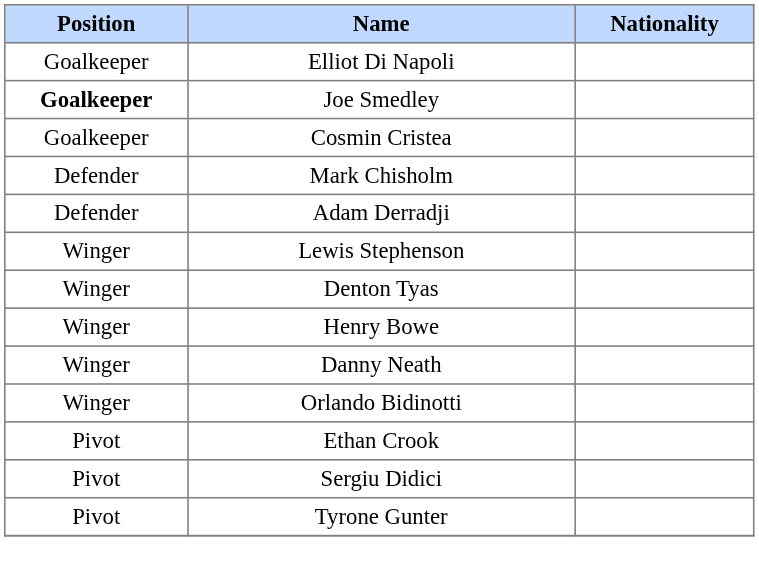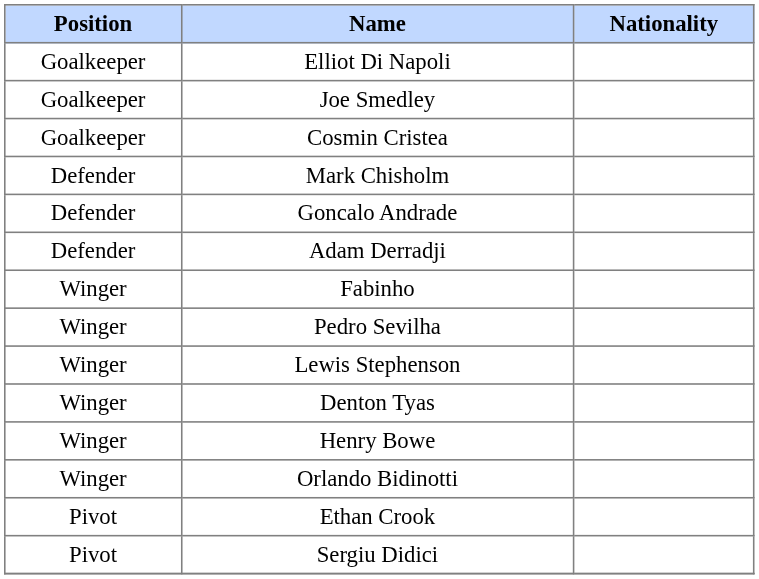 <table border="1" style="border-collapse:collapse; font-size:90%;" cellpadding="3" cellspacing="0" width="30%">
 <tr bgcolor=#C1D8FF>
 <th width="5%">Position</th>
 <th width="20%">Name</th>
 <th width="5%">Nationality</th>
 </tr>
 <tr align="center">
 <td>Goalkeeper</td>
 <td>Elliot Di Napoli</td>
 <td></td>
 </tr>
 <tr align="center">
-<td><strong>Goalkeeper</strong></td>
+<td>Goalkeeper</td>
 <td>Joe Smedley</td>
 <td></td>
 </tr>
 <tr align="center">
 <td>Goalkeeper</td>
 <td>Cosmin Cristea</td>
 <td></td>
 </tr>
 <tr align="center">
 <td>Defender</td>
 <td>Mark Chisholm</td>
 <td></td>
 </tr>
 <tr align="center">
 <td>Defender</td>
+<td>Goncalo Andrade</td>
+<td></td>
+</tr>
+<tr align="center">
+<td>Defender</td>
 <td>Adam Derradji</td>
+<td></td>
+</tr>
+<tr align="center">
+<td>Winger</td>
+<td>Fabinho</td>
+<td></td>
+</tr>
+<tr align="center">
+<td>Winger</td>
+<td>Pedro Sevilha</td>
 <td></td>
 </tr>
 <tr align="center">
 <td>Winger</td>
 <td>Lewis Stephenson</td>
 <td></td>
 </tr>
 <tr align="center">
 <td>Winger</td>
 <td>Denton Tyas</td>
 <td></td>
 </tr>
 <tr align="center">
 <td>Winger</td>
 <td>Henry Bowe</td>
 <td></td>
 </tr>
 <tr align="center">
 <td>Winger</td>
-<td>Danny Neath</td>
-<td></td>
-</tr>
-<tr align="center">
-<td>Winger</td>
 <td>Orlando Bidinotti</td>
 <td></td>
 </tr>
 <tr align="center">
 <td>Pivot</td>
 <td>Ethan Crook</td>
 <td></td>
 </tr>
 <tr align="center">
 <td>Pivot</td>
 <td>Sergiu Didici</td>
 <td></td>
 </tr>
 <tr align="center">
-<td>Pivot</td>
-<td>Tyrone Gunter</td>
-<td></td>
-</tr>
-<tr align="center">
 </tr>
 </table>
